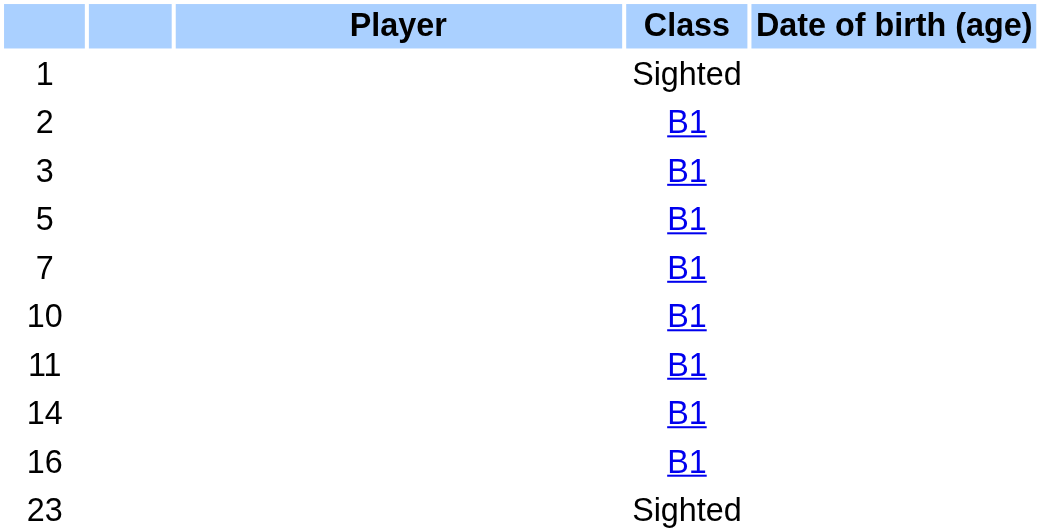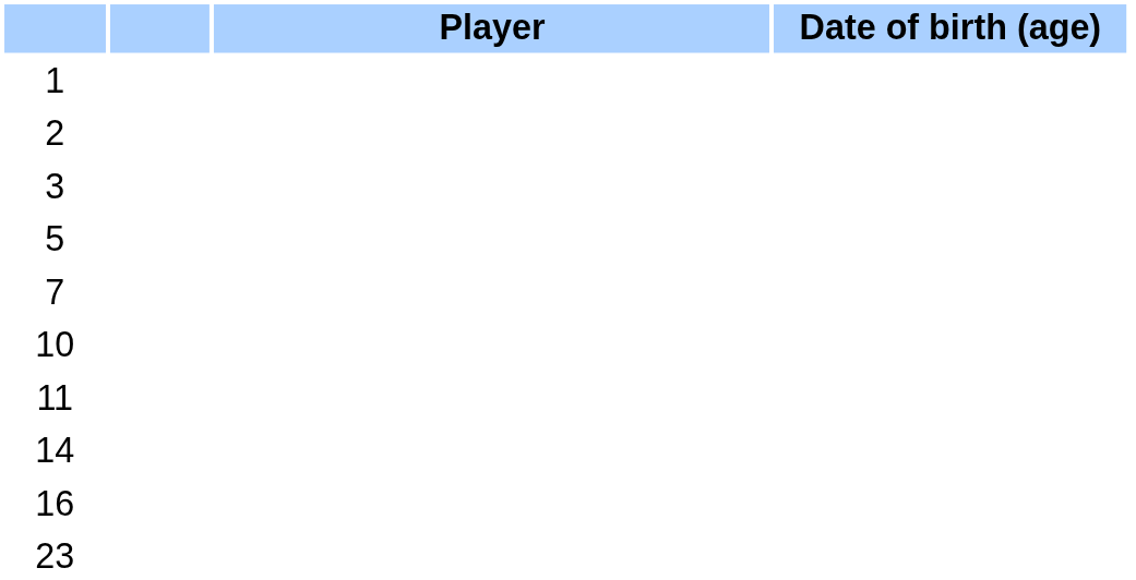 <table class="sortable" border="0" cellspacing="2" cellpadding="2">
 <tr style="background-color:#AAD0FF">
 <th width=8%></th>
 <th width=8%></th>
 <th width=44%>Player</th>
-<th width=12%>Class</th>
 <th width=28%>Date of birth (age)</th>
 </tr>
 <tr>
 <td style="text-align: center;">1</td>
 <td style="text-align: center;"></td>
 <td></td>
-<td style="text-align: center;">Sighted</td>
 <td></td>
 </tr>
 <tr>
 <td style="text-align: center;">2</td>
 <td style="text-align: center;"></td>
 <td></td>
-<td style="text-align: center;"><a href='#'>B1</a></td>
 <td></td>
 </tr>
 <tr>
 <td style="text-align: center;">3</td>
 <td style="text-align: center;"></td>
 <td></td>
-<td style="text-align: center;"><a href='#'>B1</a></td>
 <td></td>
 </tr>
 <tr>
 <td style="text-align: center;">5</td>
 <td style="text-align: center;"></td>
 <td></td>
-<td style="text-align: center;"><a href='#'>B1</a></td>
 <td></td>
 </tr>
 <tr>
 <td style="text-align: center;">7</td>
 <td style="text-align: center;"></td>
 <td></td>
-<td style="text-align: center;"><a href='#'>B1</a></td>
 <td></td>
 </tr>
 <tr>
 <td style="text-align: center;">10</td>
 <td style="text-align: center;"></td>
 <td></td>
-<td style="text-align: center;"><a href='#'>B1</a></td>
 <td></td>
 </tr>
 <tr>
 <td style="text-align: center;">11</td>
 <td style="text-align: center;"></td>
 <td></td>
-<td style="text-align: center;"><a href='#'>B1</a></td>
 <td></td>
 </tr>
 <tr>
 <td style="text-align: center;">14</td>
 <td style="text-align: center;"></td>
 <td></td>
-<td style="text-align: center;"><a href='#'>B1</a></td>
 <td></td>
 </tr>
 <tr>
 <td style="text-align: center;">16</td>
 <td style="text-align: center;"></td>
 <td></td>
-<td style="text-align: center;"><a href='#'>B1</a></td>
 <td></td>
 </tr>
 <tr>
 <td style="text-align: center;">23</td>
 <td style="text-align: center;"></td>
 <td></td>
-<td style="text-align: center;">Sighted</td>
 <td></td>
 </tr>
 </table>
